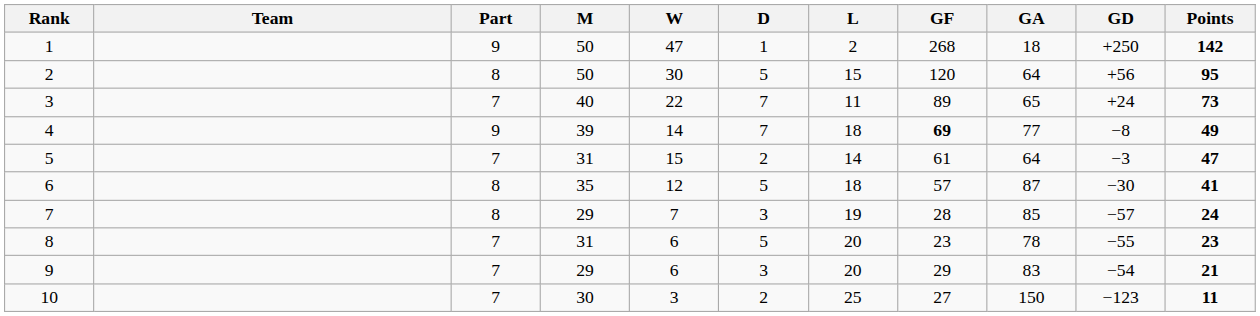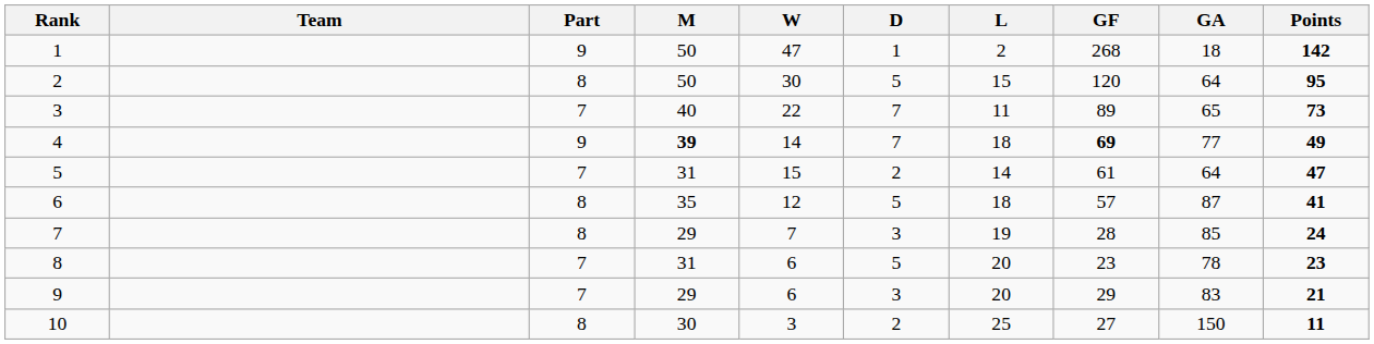 <table class="wikitable sortable" width=90% style="text-align:center">
 <tr>
 <th width=5%>Rank</th>
 <th width=20%>Team</th>
 <th width=5%>Part</th>
 <th width=5%>M</th>
 <th width=5%>W</th>
 <th width=5%>D</th>
 <th width=5%>L</th>
 <th width=5%>GF</th>
 <th width=5%>GA</th>
-<th width=5%>GD</th>
 <th width=5%>Points</th>
 </tr>
 <tr>
 <td>1</td>
 <td style="text-align:left;"></td>
 <td>9</td>
 <td>50</td>
 <td>47</td>
 <td>1</td>
 <td>2</td>
 <td>268</td>
 <td>18</td>
-<td>+250</td>
 <td><strong>142</strong></td>
 </tr>
 <tr>
 <td>2</td>
 <td style="text-align:left;"></td>
 <td>8</td>
 <td>50</td>
 <td>30</td>
 <td>5</td>
 <td>15</td>
 <td>120</td>
 <td>64</td>
-<td>+56</td>
 <td><strong>95</strong></td>
 </tr>
 <tr>
 <td>3</td>
 <td style="text-align:left;"></td>
 <td>7</td>
 <td>40</td>
 <td>22</td>
 <td>7</td>
 <td>11</td>
 <td>89</td>
 <td>65</td>
-<td>+24</td>
 <td><strong>73</strong></td>
 </tr>
 <tr>
 <td>4</td>
 <td style="text-align:left;"></td>
 <td>9</td>
-<td>39</td>
+<td><strong>39</strong></td>
 <td>14</td>
 <td>7</td>
 <td>18</td>
 <td><strong>69</strong></td>
 <td>77</td>
-<td>−8</td>
 <td><strong>49</strong></td>
 </tr>
 <tr>
 <td>5</td>
 <td style="text-align:left;"></td>
 <td>7</td>
 <td>31</td>
 <td>15</td>
 <td>2</td>
 <td>14</td>
 <td>61</td>
 <td>64</td>
-<td>−3</td>
 <td><strong>47</strong></td>
 </tr>
 <tr>
 <td>6</td>
 <td style="text-align:left;"></td>
 <td>8</td>
 <td>35</td>
 <td>12</td>
 <td>5</td>
 <td>18</td>
 <td>57</td>
 <td>87</td>
-<td>−30</td>
 <td><strong>41</strong></td>
 </tr>
 <tr>
 <td>7</td>
 <td style="text-align:left;"></td>
 <td>8</td>
 <td>29</td>
 <td>7</td>
 <td>3</td>
 <td>19</td>
 <td>28</td>
 <td>85</td>
-<td>−57</td>
 <td><strong>24</strong></td>
 </tr>
 <tr>
 <td>8</td>
 <td style="text-align:left;"></td>
 <td>7</td>
 <td>31</td>
 <td>6</td>
 <td>5</td>
 <td>20</td>
 <td>23</td>
 <td>78</td>
-<td>−55</td>
 <td><strong>23</strong></td>
 </tr>
 <tr>
 <td>9</td>
 <td style="text-align:left;"></td>
 <td>7</td>
 <td>29</td>
 <td>6</td>
 <td>3</td>
 <td>20</td>
 <td>29</td>
 <td>83</td>
-<td>−54</td>
 <td><strong>21</strong></td>
 </tr>
 <tr>
 <td>10</td>
 <td style="text-align:left;"></td>
-<td>7</td>
+<td>8</td>
 <td>30</td>
 <td>3</td>
 <td>2</td>
 <td>25</td>
 <td>27</td>
 <td>150</td>
-<td>−123</td>
 <td><strong>11</strong></td>
 </tr>
 </table>
